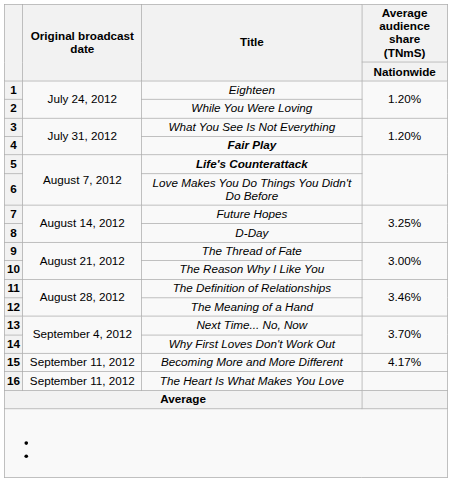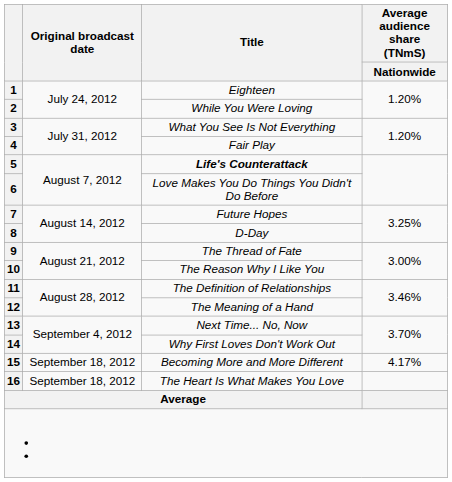 <table class="wikitable" style="text-align:center">
 <tr>
 <th rowspan="2"></th>
 <th rowspan="2">Original broadcast date</th>
 <th rowspan="2">Title</th>
 <th colspan="1">Average audience share<br>(TNmS)</th>
 </tr>
 <tr>
 <th width="110">Nationwide</th>
 </tr>
 <tr>
 <th>1</th>
 <td rowspan="2">July 24, 2012</td>
 <td><em>Eighteen</em></td>
 <td rowspan="2">1.20%</td>
 </tr>
 <tr>
 <th>2</th>
 <td><em>While You Were Loving</em></td>
 </tr>
 <tr>
 <th>3</th>
 <td rowspan="2">July 31, 2012</td>
 <td><em>What You See Is Not Everything</em></td>
 <td rowspan="2">1.20%</td>
 </tr>
 <tr>
 <th>4</th>
-<td><strong><em>Fair Play</em></strong></td>
+<td><em>Fair Play</em></td>
 </tr>
 <tr>
 <th>5</th>
 <td rowspan="2">August 7, 2012</td>
 <td><strong><em>Life's Counterattack</em></strong></td>
 <td rowspan="2"><strong></strong></td>
 </tr>
 <tr>
 <th>6</th>
 <td><em>Love Makes You Do Things You Didn't Do Before</em></td>
 </tr>
 <tr>
 <th>7</th>
 <td rowspan="2">August 14, 2012</td>
 <td><em>Future Hopes</em></td>
 <td rowspan="2">3.25%</td>
 </tr>
 <tr>
 <th>8</th>
 <td><em>D-Day</em></td>
 </tr>
 <tr>
 <th>9</th>
 <td rowspan="2">August 21, 2012</td>
 <td><em>The Thread of Fate</em></td>
 <td rowspan="2">3.00%</td>
 </tr>
 <tr>
 <th>10</th>
 <td><em>The Reason Why I Like You</em></td>
 </tr>
 <tr>
 <th>11</th>
 <td rowspan="2">August 28, 2012</td>
 <td><em>The Definition of Relationships</em></td>
 <td rowspan="2">3.46%</td>
 </tr>
 <tr>
 <th>12</th>
 <td><em>The Meaning of a Hand</em></td>
 </tr>
 <tr>
 <th>13</th>
 <td rowspan="2">September 4, 2012</td>
 <td><em>Next Time... No, Now</em></td>
 <td rowspan="2">3.70%</td>
 </tr>
 <tr>
 <th>14</th>
 <td><em>Why First Loves Don't Work Out</em></td>
 </tr>
 <tr>
 <th>15</th>
-<td>September 11, 2012</td>
+<td>September 18, 2012</td>
 <td><em>Becoming More and More Different</em></td>
 <td>4.17%</td>
 </tr>
 <tr>
 <th>16</th>
-<td>September 11, 2012</td>
+<td>September 18, 2012</td>
 <td><em>The Heart Is What Makes You Love</em></td>
 <td><strong></strong></td>
 </tr>
 <tr>
 <th colspan="3">Average</th>
 <th></th>
 </tr>
 <tr>
 <td colspan="4"><br><ul><li></li><li></li></ul></td>
 </tr>
 </table>
